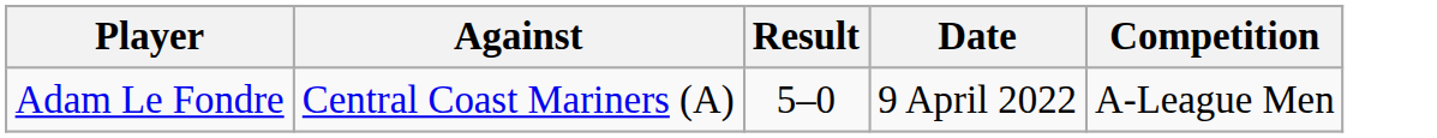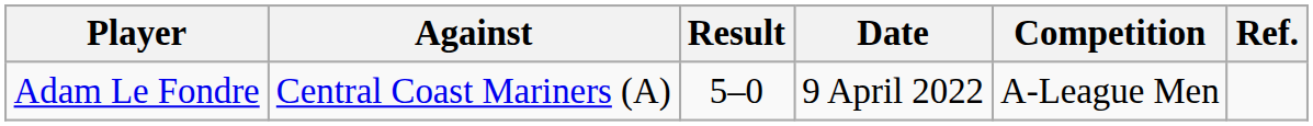 <table class="wikitable">
 <tr>
 <th>Player</th>
 <th>Against</th>
 <th>Result</th>
 <th>Date</th>
 <th>Competition</th>
+<th>Ref.</th>
 </tr>
 <tr>
 <td> <a href='#'>Adam Le Fondre</a></td>
 <td><a href='#'>Central Coast Mariners</a> (A)</td>
 <td align="center">5–0</td>
 <td>9 April 2022</td>
 <td>A-League Men</td>
+<td></td>
 </tr>
 </table>
